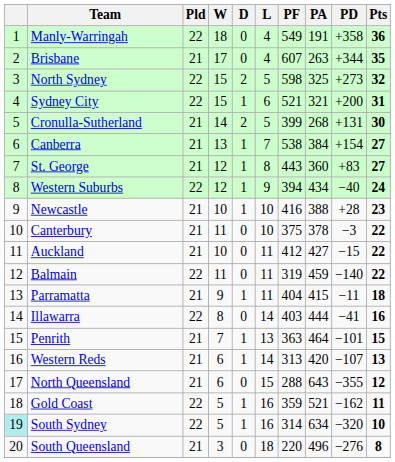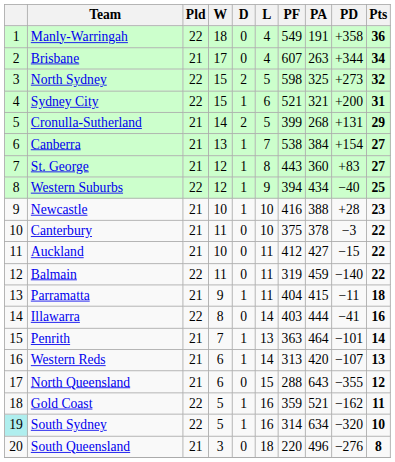 <table class="wikitable" style="text-align:center;">
 <tr>
 <th width=20 abbr="Position×"></th>
 <th width=175>Team</th>
 <th width=20 abbr="Played">Pld</th>
 <th width=20 abbr="Won">W</th>
 <th width=20 abbr="Drawn">D</th>
 <th width=20 abbr="Lost">L</th>
 <th width=20 abbr="Points for">PF</th>
 <th width=20 abbr="Points against">PA</th>
 <th width=20 abbr="Points difference">PD</th>
 <th width=20 abbr="Points">Pts</th>
 </tr>
 <tr style="background: #ccffcc;">
 <td>1</td>
 <td style="text-align:left;"> <a href='#'>Manly-Warringah</a></td>
 <td>22</td>
 <td>18</td>
 <td>0</td>
 <td>4</td>
 <td>549</td>
 <td>191</td>
 <td>+358</td>
 <td><strong>36</strong></td>
 </tr>
 <tr style="background: #ccffcc;">
 <td>2</td>
 <td style="text-align:left;"> <a href='#'>Brisbane</a></td>
 <td>21</td>
 <td>17</td>
 <td>0</td>
 <td>4</td>
 <td>607</td>
 <td>263</td>
 <td>+344</td>
-<td><strong>35</strong></td>
+<td><strong>34</strong></td>
 </tr>
 <tr style="background: #ccffcc;">
 <td>3</td>
 <td style="text-align:left;"> <a href='#'>North Sydney</a></td>
 <td>22</td>
 <td>15</td>
 <td>2</td>
 <td>5</td>
 <td>598</td>
 <td>325</td>
 <td>+273</td>
 <td><strong>32</strong></td>
 </tr>
 <tr style="background: #ccffcc;">
 <td>4</td>
 <td style="text-align:left;"> <a href='#'>Sydney City</a></td>
 <td>22</td>
 <td>15</td>
 <td>1</td>
 <td>6</td>
 <td>521</td>
 <td>321</td>
 <td>+200</td>
 <td><strong>31</strong></td>
 </tr>
 <tr style="background: #ccffcc;">
 <td>5</td>
 <td style="text-align:left;"> <a href='#'>Cronulla-Sutherland</a></td>
 <td>21</td>
 <td>14</td>
 <td>2</td>
 <td>5</td>
 <td>399</td>
 <td>268</td>
 <td>+131</td>
-<td><strong>30</strong></td>
+<td><strong>29</strong></td>
 </tr>
 <tr style="background: #ccffcc;">
 <td>6</td>
 <td style="text-align:left;"> <a href='#'>Canberra</a></td>
 <td>21</td>
 <td>13</td>
 <td>1</td>
 <td>7</td>
 <td>538</td>
 <td>384</td>
 <td>+154</td>
 <td><strong>27</strong></td>
 </tr>
 <tr style="background: #ccffcc;">
 <td>7</td>
 <td style="text-align:left;"> <a href='#'>St. George</a></td>
 <td>21</td>
 <td>12</td>
 <td>1</td>
 <td>8</td>
 <td>443</td>
 <td>360</td>
 <td>+83</td>
 <td><strong>27</strong></td>
 </tr>
 <tr style="background: #ccffcc;">
 <td>8</td>
 <td style="text-align:left;"> <a href='#'>Western Suburbs</a></td>
 <td>22</td>
 <td>12</td>
 <td>1</td>
 <td>9</td>
 <td>394</td>
 <td>434</td>
 <td>−40</td>
-<td><strong>24</strong></td>
+<td><strong>25</strong></td>
 </tr>
 <tr>
 <td>9</td>
 <td style="text-align:left;"> <a href='#'>Newcastle</a></td>
 <td>21</td>
 <td>10</td>
 <td>1</td>
 <td>10</td>
 <td>416</td>
 <td>388</td>
 <td>+28</td>
 <td><strong>23</strong></td>
 </tr>
 <tr>
 <td>10</td>
 <td style="text-align:left;"> <a href='#'>Canterbury</a></td>
 <td>21</td>
 <td>11</td>
 <td>0</td>
 <td>10</td>
 <td>375</td>
 <td>378</td>
 <td>−3</td>
 <td><strong>22</strong></td>
 </tr>
 <tr>
 <td>11</td>
 <td style="text-align:left;"> <a href='#'>Auckland</a></td>
 <td>21</td>
 <td>10</td>
 <td>0</td>
 <td>11</td>
 <td>412</td>
 <td>427</td>
 <td>−15</td>
 <td><strong>22</strong></td>
 </tr>
 <tr>
 <td>12</td>
 <td style="text-align:left;"> <a href='#'>Balmain</a></td>
 <td>22</td>
 <td>11</td>
 <td>0</td>
 <td>11</td>
 <td>319</td>
 <td>459</td>
 <td>−140</td>
 <td><strong>22</strong></td>
 </tr>
 <tr>
 <td>13</td>
 <td style="text-align:left;"> <a href='#'>Parramatta</a></td>
 <td>21</td>
 <td>9</td>
 <td>1</td>
 <td>11</td>
 <td>404</td>
 <td>415</td>
 <td>−11</td>
 <td><strong>18</strong></td>
 </tr>
 <tr>
 <td>14</td>
 <td style="text-align:left;"> <a href='#'>Illawarra</a></td>
 <td>22</td>
 <td>8</td>
 <td>0</td>
 <td>14</td>
 <td>403</td>
 <td>444</td>
 <td>−41</td>
 <td><strong>16</strong></td>
 </tr>
 <tr>
 <td>15</td>
 <td style="text-align:left;"> <a href='#'>Penrith</a></td>
 <td>21</td>
 <td>7</td>
 <td>1</td>
 <td>13</td>
 <td>363</td>
 <td>464</td>
 <td>−101</td>
-<td><strong>15</strong></td>
+<td><strong>14</strong></td>
 </tr>
 <tr>
 <td>16</td>
 <td style="text-align:left;"> <a href='#'>Western Reds</a></td>
 <td>21</td>
 <td>6</td>
 <td>1</td>
 <td>14</td>
 <td>313</td>
 <td>420</td>
 <td>−107</td>
 <td><strong>13</strong></td>
 </tr>
 <tr>
 <td>17</td>
 <td style="text-align:left;"> <a href='#'>North Queensland</a></td>
 <td>21</td>
 <td>6</td>
 <td>0</td>
 <td>15</td>
 <td>288</td>
 <td>643</td>
 <td>−355</td>
 <td><strong>12</strong></td>
 </tr>
 <tr>
 <td>18</td>
 <td style="text-align:left;"> <a href='#'>Gold Coast</a></td>
 <td>22</td>
 <td>5</td>
 <td>1</td>
 <td>16</td>
 <td>359</td>
 <td>521</td>
 <td>−162</td>
 <td><strong>11</strong></td>
 </tr>
 <tr>
 <td style="background: paleturquoise;">19</td>
 <td style="text-align:left;"> <a href='#'>South Sydney</a></td>
 <td>22</td>
 <td>5</td>
 <td>1</td>
 <td>16</td>
 <td>314</td>
 <td>634</td>
 <td>−320</td>
 <td><strong>10</strong></td>
 </tr>
 <tr>
 <td>20</td>
 <td style="text-align:left;"> <a href='#'>South Queensland</a></td>
 <td>21</td>
 <td>3</td>
 <td>0</td>
 <td>18</td>
 <td>220</td>
 <td>496</td>
 <td>−276</td>
 <td><strong>8</strong></td>
 </tr>
 <tr>
 </tr>
 </table>
